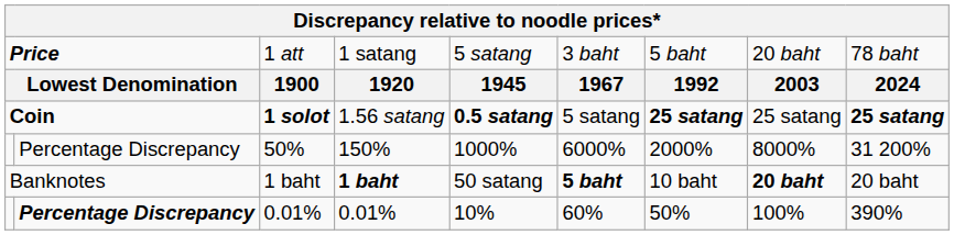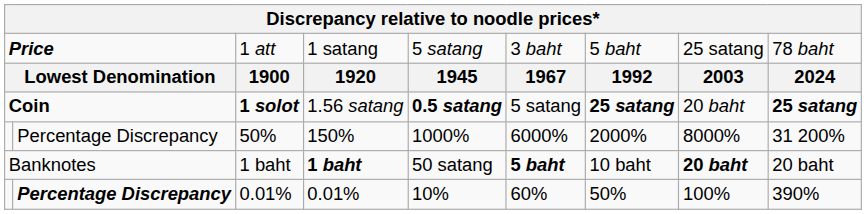 <table class="wikitable">
 <tr>
 <th colspan="9">Discrepancy relative to noodle prices*</th>
 </tr>
 <tr>
 <td colspan="2"><strong><em>Price</em></strong></td>
 <td>1 <em>att</em></td>
 <td></strong>1 </em>satang</em></strong></td>
 <td>5 <em>satang</em></td>
 <td>3 <em>baht</em></td>
 <td>5 <em>baht</em></td>
-<td>20 <em>baht</em></td>
+<td></strong>25 </em>satang</em></strong></td>
 <td>78 <em>baht</em></td>
 </tr>
 <tr>
 <th colspan="2">Lowest Denomination</th>
 <th>1900</th>
 <th>1920</th>
 <th>1945</th>
 <th>1967</th>
 <th>1992</th>
 <th>2003</th>
 <th>2024</th>
 </tr>
 <tr>
 <td colspan="2"><strong>Coin</strong></td>
 <td><strong>1 <em>solot<strong><em></td>
 <td>1.56 <em>satang</em></td>
 <td><strong>0.5 <em>satang<strong><em></td>
 <td></strong>5 </em>satang</em></strong></td>
 <td><strong>25 <em>satang<strong><em></td>
-<td></strong>25 </em>satang</em></strong></td>
+<td>20 <em>baht</em></td>
 <td><strong>25 <em>satang<strong><em></td>
 </tr>
 <tr>
 <td></td>
 <td></em></strong>Percentage Discrepancy<strong><em></td>
 <td>50%</td>
 <td>150%</td>
 <td>1000%</td>
 <td>6000%</td>
 <td>2000%</td>
 <td>8000%</td>
 <td>31 200%</td>
 </tr>
 <tr>
 <td colspan="2"></strong>Banknotes<strong></td>
 <td></strong>1 </em>baht</em></strong></td>
 <td><strong>1 <em>baht<strong><em></td>
 <td></strong>50 </em>satang</em></strong></td>
 <td><strong>5 <em>baht<strong><em></td>
 <td></strong>10 </em>baht</em></strong></td>
 <td><strong>20 <em>baht<strong><em></td>
 <td></strong>20 </em>baht</em></strong></td>
 </tr>
 <tr>
 <td></td>
 <td><strong><em>Percentage Discrepancy</em></strong></td>
 <td>0.01%</td>
 <td>0.01%</td>
 <td>10%</td>
 <td>60%</td>
 <td>50%</td>
 <td>100%</td>
 <td>390%</td>
 </tr>
 </table>
